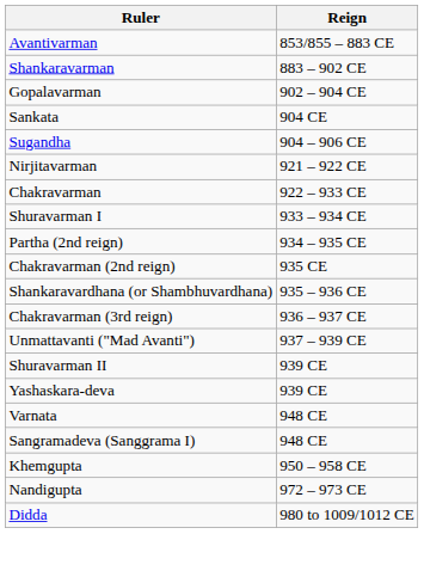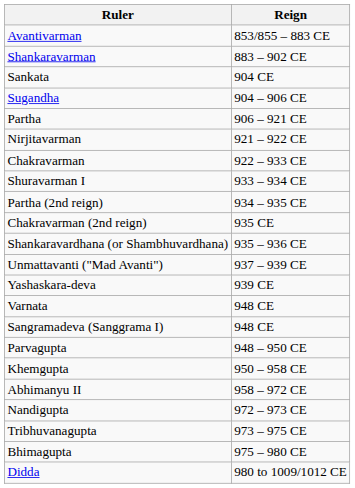 <table class="wikitable">
 <tr>
 <th>Ruler</th>
 <th>Reign</th>
 </tr>
 <tr>
 <td><a href='#'>Avantivarman</a></td>
 <td>853/855 – 883 CE</td>
 </tr>
 <tr>
 <td><a href='#'>Shankaravarman</a></td>
 <td>883 – 902 CE</td>
 </tr>
 <tr>
-<td>Gopalavarman</td>
-<td>902 – 904 CE</td>
-</tr>
-<tr>
 <td>Sankata</td>
 <td>904 CE</td>
 </tr>
 <tr>
 <td><a href='#'>Sugandha</a></td>
 <td>904 – 906 CE</td>
+</tr>
+<tr>
+<td>Partha</td>
+<td>906 – 921 CE</td>
 </tr>
 <tr>
 <td>Nirjitavarman</td>
 <td>921 – 922 CE</td>
 </tr>
 <tr>
 <td>Chakravarman</td>
 <td>922 – 933 CE</td>
 </tr>
 <tr>
 <td>Shuravarman I</td>
 <td>933 – 934 CE</td>
 </tr>
 <tr>
 <td>Partha (2nd reign)</td>
 <td>934 – 935 CE</td>
 </tr>
 <tr>
 <td>Chakravarman (2nd reign)</td>
 <td>935 CE</td>
 </tr>
 <tr>
 <td>Shankaravardhana (or Shambhuvardhana)</td>
 <td>935 – 936 CE</td>
 </tr>
 <tr>
-<td>Chakravarman (3rd reign)</td>
-<td>936 – 937 CE</td>
-</tr>
-<tr>
 <td>Unmattavanti ("Mad Avanti")</td>
 <td>937 – 939 CE</td>
-</tr>
-<tr>
-<td>Shuravarman II</td>
-<td>939 CE</td>
 </tr>
 <tr>
 <td>Yashaskara-deva</td>
 <td>939 CE</td>
 </tr>
 <tr>
 <td>Varnata</td>
 <td>948 CE</td>
 </tr>
 <tr>
 <td>Sangramadeva (Sanggrama I)</td>
 <td>948 CE</td>
 </tr>
 <tr>
+<td>Parvagupta</td>
+<td>948 – 950 CE</td>
+</tr>
+<tr>
 <td>Khemgupta</td>
 <td>950 – 958 CE</td>
+</tr>
+<tr>
+<td>Abhimanyu II</td>
+<td>958 – 972 CE</td>
 </tr>
 <tr>
 <td>Nandigupta</td>
 <td>972 – 973 CE</td>
 </tr>
 <tr>
+<td>Tribhuvanagupta</td>
+<td>973 – 975 CE</td>
+</tr>
+<tr>
+<td>Bhimagupta</td>
+<td>975 – 980 CE</td>
+</tr>
+<tr>
 <td><a href='#'>Didda</a></td>
 <td>980 to 1009/1012 CE</td>
 </tr>
 </table>
